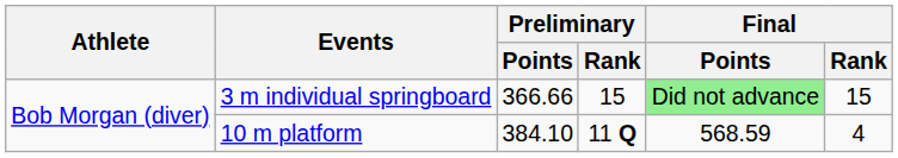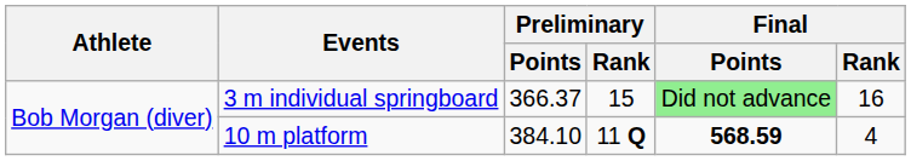 <table class=wikitable style="font-size:90%">
 <tr>
 <th rowspan="2">Athlete</th>
 <th rowspan="2">Events</th>
 <th colspan="2">Preliminary</th>
 <th colspan="2">Final</th>
 </tr>
 <tr>
 <th>Points</th>
 <th>Rank</th>
 <th>Points</th>
 <th>Rank</th>
 </tr>
 <tr>
 <td rowspan=2><a href='#'>Bob Morgan (diver)</a></td>
 <td><a href='#'>3 m individual springboard</a></td>
-<td style="text-align:center;">366.66</td>
+<td style="text-align:center;">366.37</td>
 <td style="text-align:center;">15</td>
 <td style="background: lightgreen; text-align:center;">Did not advance</td>
-<td style="text-align:center;">15</td>
+<td style="text-align:center;">16</td>
 </tr>
 <tr>
 <td><a href='#'>10 m platform</a></td>
 <td style="text-align:center;">384.10</td>
 <td style="text-align:center;">11 <strong>Q</strong></td>
-<td style="text-align:center;">568.59</td>
+<td style="text-align:center;"><strong>568.59</strong></td>
 <td style="text-align:center;">4</td>
 </tr>
 </table>
